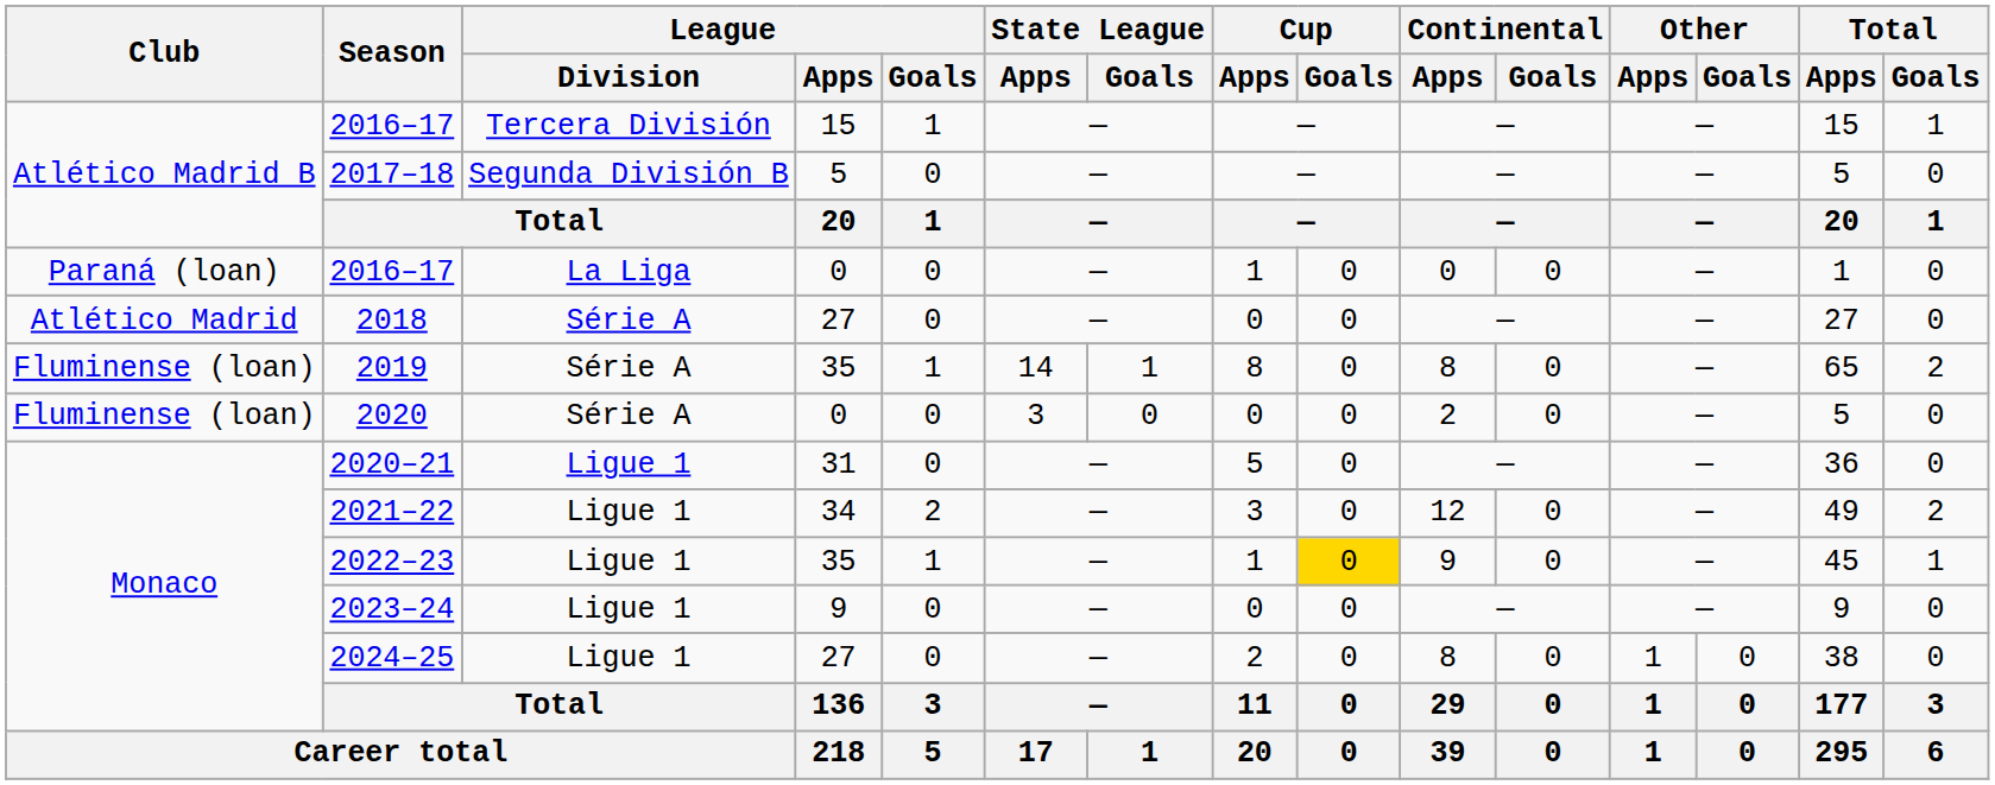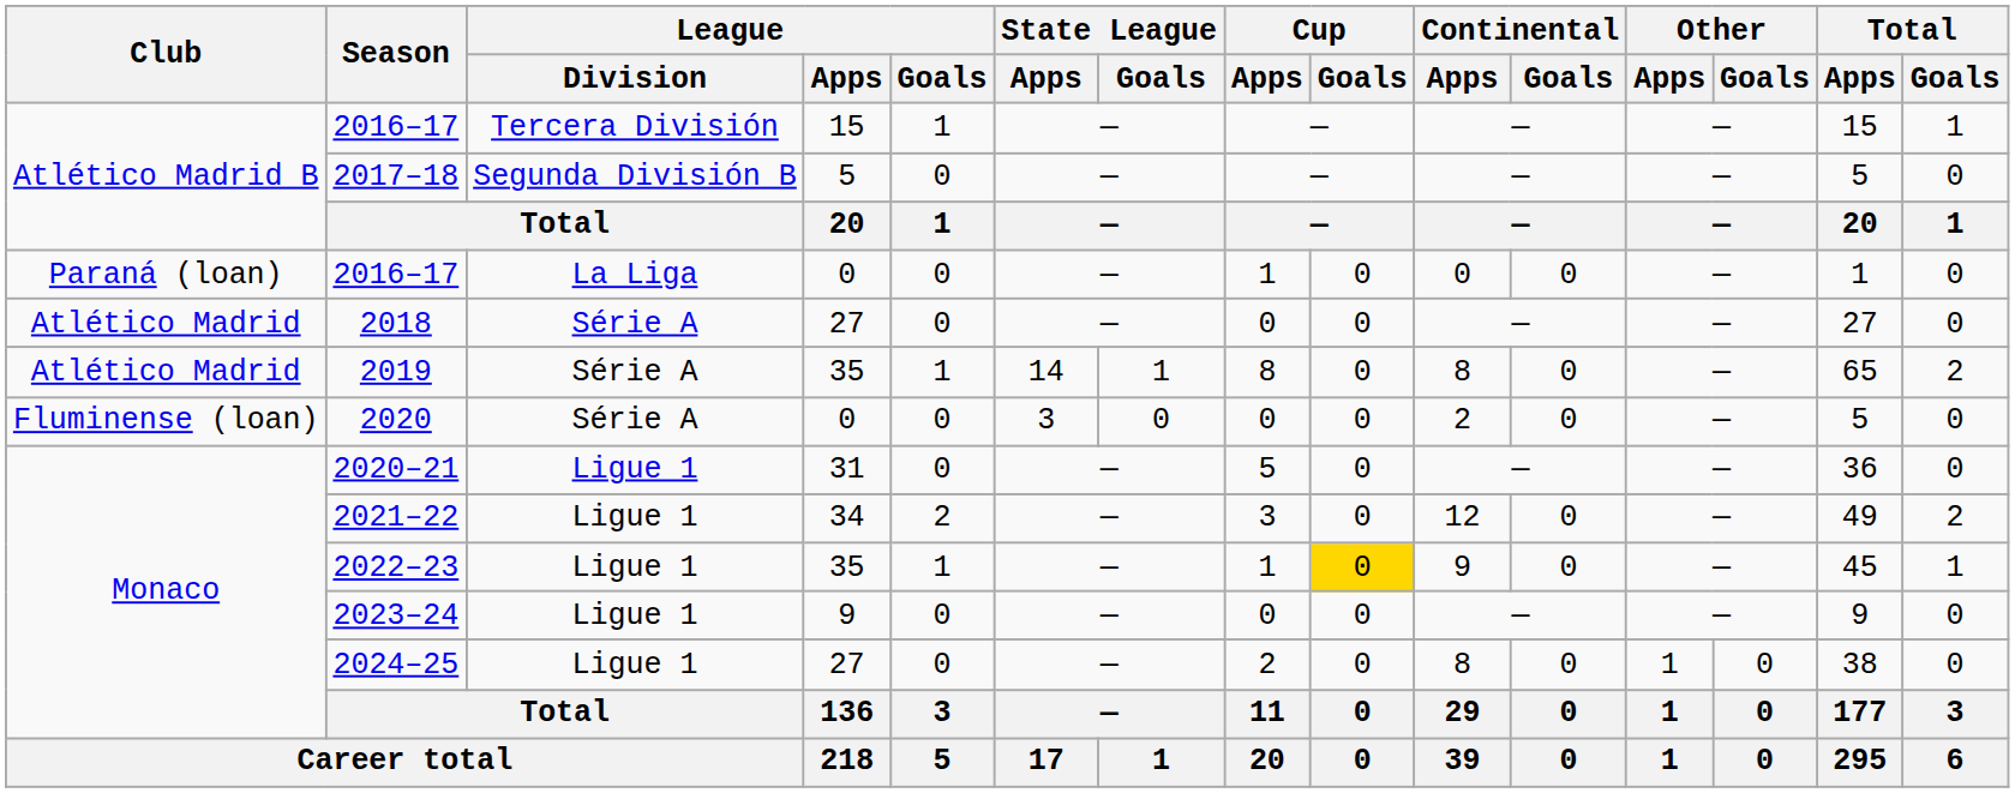 <table class="wikitable" style="text-align:center">
 <tr>
 <th rowspan="2">Club</th>
 <th rowspan="2">Season</th>
 <th colspan="3">League</th>
 <th colspan="2">State League</th>
 <th colspan="2">Cup</th>
 <th colspan="2">Continental</th>
 <th colspan="2">Other</th>
 <th colspan="2">Total</th>
 </tr>
 <tr>
 <th>Division</th>
 <th>Apps</th>
 <th>Goals</th>
 <th>Apps</th>
 <th>Goals</th>
 <th>Apps</th>
 <th>Goals</th>
 <th>Apps</th>
 <th>Goals</th>
 <th>Apps</th>
 <th>Goals</th>
 <th>Apps</th>
 <th>Goals</th>
 </tr>
 <tr>
 <td rowspan="3"><a href='#'>Atlético Madrid B</a></td>
 <td><a href='#'>2016–17</a></td>
 <td><a href='#'>Tercera División</a></td>
 <td>15</td>
 <td>1</td>
 <td colspan="2">—</td>
 <td colspan="2">—</td>
 <td colspan="2">—</td>
 <td colspan="2">—</td>
 <td>15</td>
 <td>1</td>
 </tr>
 <tr>
 <td><a href='#'>2017–18</a></td>
 <td><a href='#'>Segunda División B</a></td>
 <td>5</td>
 <td>0</td>
 <td colspan="2">—</td>
 <td colspan="2">—</td>
 <td colspan="2">—</td>
 <td colspan="2">—</td>
 <td>5</td>
 <td>0</td>
 </tr>
 <tr>
 <th colspan="2">Total</th>
 <th>20</th>
 <th>1</th>
 <th colspan="2">—</th>
 <th colspan="2">—</th>
 <th colspan="2">—</th>
 <th colspan="2">—</th>
 <th>20</th>
 <th>1</th>
 </tr>
 <tr>
 <td><a href='#'>Paraná</a> (loan)</td>
 <td><a href='#'>2016–17</a></td>
 <td><a href='#'>La Liga</a></td>
 <td>0</td>
 <td>0</td>
 <td colspan="2">—</td>
 <td>1</td>
 <td>0</td>
 <td>0</td>
 <td>0</td>
 <td colspan="2">—</td>
 <td>1</td>
 <td>0</td>
 </tr>
 <tr>
 <td><a href='#'>Atlético Madrid</a></td>
 <td><a href='#'>2018</a></td>
 <td><a href='#'>Série A</a></td>
 <td>27</td>
 <td>0</td>
 <td colspan="2">—</td>
 <td>0</td>
 <td>0</td>
 <td colspan="2">—</td>
 <td colspan="2">—</td>
 <td>27</td>
 <td>0</td>
 </tr>
 <tr>
-<td><a href='#'>Fluminense</a> (loan)</td>
+<td><a href='#'>Atlético Madrid</a></td>
 <td><a href='#'>2019</a></td>
 <td>Série A</td>
 <td>35</td>
 <td>1</td>
 <td>14</td>
 <td>1</td>
 <td>8</td>
 <td>0</td>
 <td>8</td>
 <td>0</td>
 <td colspan="2">—</td>
 <td>65</td>
 <td>2</td>
 </tr>
 <tr>
 <td><a href='#'>Fluminense</a> (loan)</td>
 <td><a href='#'>2020</a></td>
 <td>Série A</td>
 <td>0</td>
 <td>0</td>
 <td>3</td>
 <td>0</td>
 <td>0</td>
 <td>0</td>
 <td>2</td>
 <td>0</td>
 <td colspan="2">—</td>
 <td>5</td>
 <td>0</td>
 </tr>
 <tr>
 <td rowspan="6"><a href='#'>Monaco</a></td>
 <td><a href='#'>2020–21</a></td>
 <td><a href='#'>Ligue 1</a></td>
 <td>31</td>
 <td>0</td>
 <td colspan="2">—</td>
 <td>5</td>
 <td>0</td>
 <td colspan="2">—</td>
 <td colspan="2">—</td>
 <td>36</td>
 <td>0</td>
 </tr>
 <tr>
 <td><a href='#'>2021–22</a></td>
 <td>Ligue 1</td>
 <td>34</td>
 <td>2</td>
 <td colspan="2">—</td>
 <td>3</td>
 <td>0</td>
 <td>12</td>
 <td>0</td>
 <td colspan="2">—</td>
 <td>49</td>
 <td>2</td>
 </tr>
 <tr>
 <td><a href='#'>2022–23</a></td>
 <td>Ligue 1</td>
 <td>35</td>
 <td>1</td>
 <td colspan="2">—</td>
 <td>1</td>
 <td style="background: gold;">0</td>
 <td>9</td>
 <td>0</td>
 <td colspan="2">—</td>
 <td>45</td>
 <td>1</td>
 </tr>
 <tr>
 <td><a href='#'>2023–24</a></td>
 <td>Ligue 1</td>
 <td>9</td>
 <td>0</td>
 <td colspan="2">—</td>
 <td>0</td>
 <td>0</td>
 <td colspan="2">—</td>
 <td colspan="2">—</td>
 <td>9</td>
 <td>0</td>
 </tr>
 <tr>
 <td><a href='#'>2024–25</a></td>
 <td>Ligue 1</td>
 <td>27</td>
 <td>0</td>
 <td colspan="2">—</td>
 <td>2</td>
 <td>0</td>
 <td>8</td>
 <td>0</td>
 <td>1</td>
 <td>0</td>
 <td>38</td>
 <td>0</td>
 </tr>
 <tr>
 <th colspan="2">Total</th>
 <th>136</th>
 <th>3</th>
 <th colspan="2">—</th>
 <th>11</th>
 <th>0</th>
 <th>29</th>
 <th>0</th>
 <th>1</th>
 <th>0</th>
 <th>177</th>
 <th>3</th>
 </tr>
 <tr>
 <th colspan="3">Career total</th>
 <th>218</th>
 <th>5</th>
 <th>17</th>
 <th>1</th>
 <th>20</th>
 <th>0</th>
 <th>39</th>
 <th>0</th>
 <th>1</th>
 <th>0</th>
 <th>295</th>
 <th>6</th>
 </tr>
 </table>
